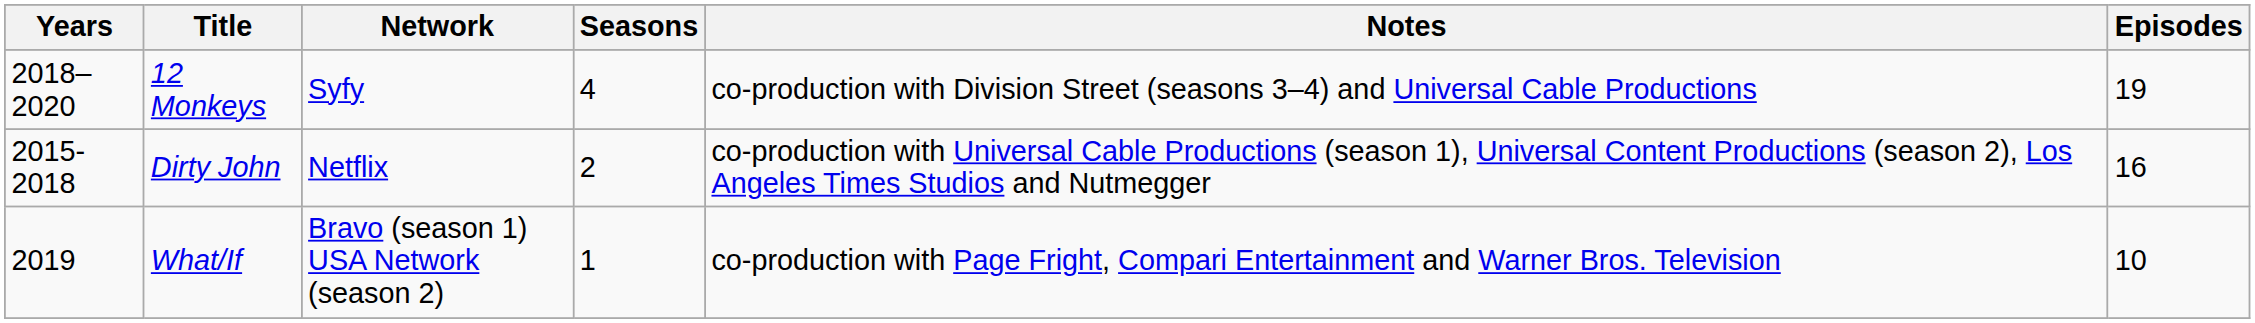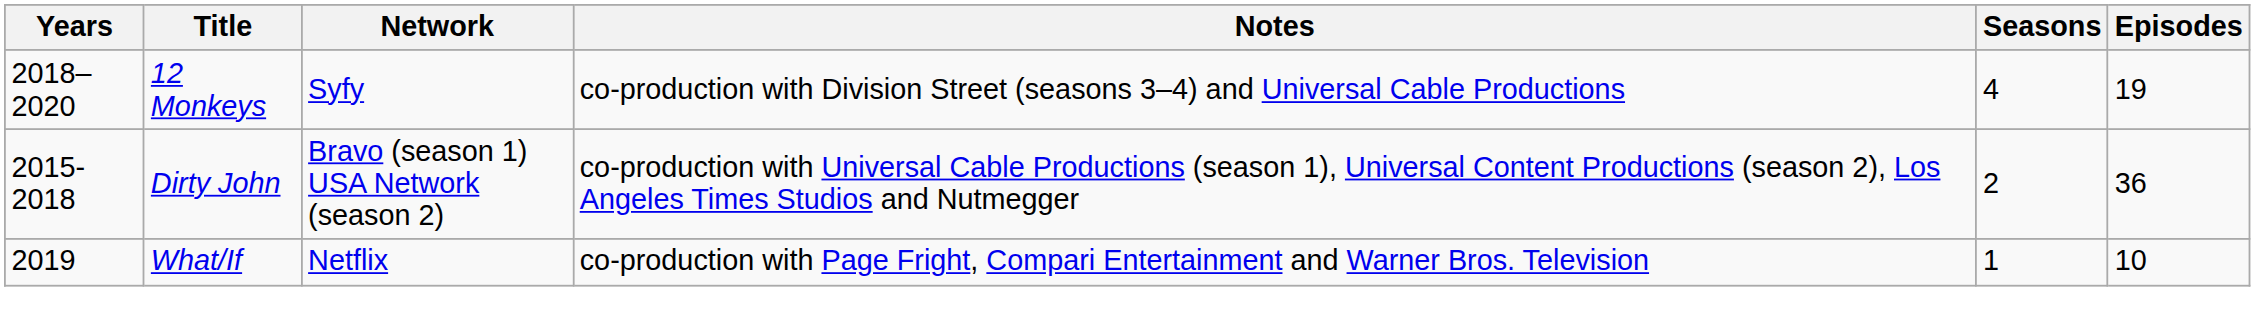 <table class="wikitable sortable">
 <tr>
 <th>Years</th>
 <th>Title</th>
 <th>Network</th>
+<th>Notes</th>
 <th>Seasons</th>
-<th>Notes</th>
 <th>Episodes</th>
 </tr>
 <tr>
 <td>2018–2020</td>
 <td><em><a href='#'>12 Monkeys</a></em></td>
 <td><a href='#'>Syfy</a></td>
+<td>co-production with Division Street (seasons 3–4) and <a href='#'>Universal Cable Productions</a></td>
 <td>4</td>
-<td>co-production with Division Street (seasons 3–4) and <a href='#'>Universal Cable Productions</a></td>
 <td>19</td>
 </tr>
 <tr>
 <td>2015-2018</td>
 <td><em><a href='#'>Dirty John</a></em></td>
-<td><a href='#'>Netflix</a></td>
+<td><a href='#'>Bravo</a> (season 1)<br><a href='#'>USA Network</a> (season 2)</td>
+<td>co-production with <a href='#'>Universal Cable Productions</a> (season 1), <a href='#'>Universal Content Productions</a> (season 2), <a href='#'>Los Angeles Times Studios</a> and Nutmegger</td>
 <td>2</td>
-<td>co-production with <a href='#'>Universal Cable Productions</a> (season 1), <a href='#'>Universal Content Productions</a> (season 2), <a href='#'>Los Angeles Times Studios</a> and Nutmegger</td>
-<td>16</td>
+<td>36</td>
 </tr>
 <tr>
 <td>2019</td>
 <td><em><a href='#'>What/If</a></em></td>
-<td><a href='#'>Bravo</a> (season 1)<br><a href='#'>USA Network</a> (season 2)</td>
+<td><a href='#'>Netflix</a></td>
+<td>co-production with <a href='#'>Page Fright</a>, <a href='#'>Compari Entertainment</a> and <a href='#'>Warner Bros. Television</a></td>
 <td>1</td>
-<td>co-production with <a href='#'>Page Fright</a>, <a href='#'>Compari Entertainment</a> and <a href='#'>Warner Bros. Television</a></td>
 <td>10</td>
 </tr>
 </table>
